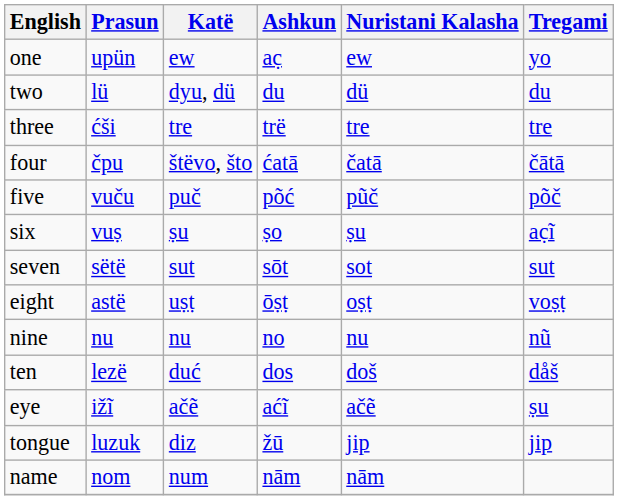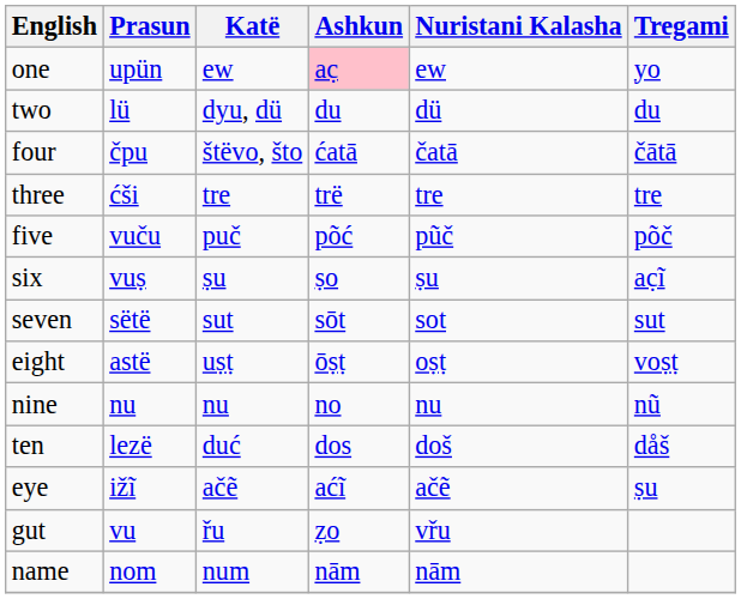 <table class="wikitable">
 <tr>
 <th>English</th>
 <th><a href='#'>Prasun</a></th>
 <th><a href='#'>Katë</a></th>
 <th><a href='#'>Ashkun</a></th>
 <th><a href='#'>Nuristani Kalasha</a></th>
 <th><a href='#'>Tregami</a></th>
 </tr>
 <tr>
 <td>one</td>
 <td><a href='#'>upün</a></td>
 <td><a href='#'>ew</a></td>
-<td><a href='#'>ac̣</a></td>
+<td style="background: pink;"><a href='#'>ac̣</a></td>
 <td><a href='#'>ew</a></td>
 <td><a href='#'>yo</a></td>
 </tr>
 <tr>
 <td>two</td>
 <td><a href='#'>lü</a></td>
 <td><a href='#'>dyu</a>, <a href='#'>dü</a></td>
 <td><a href='#'>du</a></td>
 <td><a href='#'>dü</a></td>
 <td><a href='#'>du</a></td>
 </tr>
 <tr>
+<td>four</td>
+<td><a href='#'>čpu</a></td>
+<td><a href='#'>štëvo</a>, <a href='#'>što</a></td>
+<td><a href='#'>ćatā</a></td>
+<td><a href='#'>čatā</a></td>
+<td><a href='#'>čātā</a></td>
+</tr>
+<tr>
 <td>three</td>
 <td><a href='#'>ćši</a></td>
 <td><a href='#'>tre</a></td>
 <td><a href='#'>trë</a></td>
 <td><a href='#'>tre</a></td>
 <td><a href='#'>tre</a></td>
-</tr>
-<tr>
-<td>four</td>
-<td><a href='#'>čpu</a></td>
-<td><a href='#'>štëvo</a>, <a href='#'>što</a></td>
-<td><a href='#'>ćatā</a></td>
-<td><a href='#'>čatā</a></td>
-<td><a href='#'>čātā</a></td>
 </tr>
 <tr>
 <td>five</td>
 <td><a href='#'>vuču</a></td>
 <td><a href='#'>puč</a></td>
 <td><a href='#'>põć</a></td>
 <td><a href='#'>pũč</a></td>
 <td><a href='#'>põč</a></td>
 </tr>
 <tr>
 <td>six</td>
 <td><a href='#'>vuṣ</a></td>
 <td><a href='#'>ṣu</a></td>
 <td><a href='#'>ṣo</a></td>
 <td><a href='#'>ṣu</a></td>
 <td><a href='#'>ac̣ĩ</a></td>
 </tr>
 <tr>
 <td>seven</td>
 <td><a href='#'>sëtë</a></td>
 <td><a href='#'>sut</a></td>
 <td><a href='#'>sōt</a></td>
 <td><a href='#'>sot</a></td>
 <td><a href='#'>sut</a></td>
 </tr>
 <tr>
 <td>eight</td>
 <td><a href='#'>astë</a></td>
 <td><a href='#'>uṣṭ</a></td>
 <td><a href='#'>ōṣṭ</a></td>
 <td><a href='#'>oṣṭ</a></td>
 <td><a href='#'>voṣṭ</a></td>
 </tr>
 <tr>
 <td>nine</td>
 <td><a href='#'>nu</a></td>
 <td><a href='#'>nu</a></td>
 <td><a href='#'>no</a></td>
 <td><a href='#'>nu</a></td>
 <td><a href='#'>nũ</a></td>
 </tr>
 <tr>
 <td>ten</td>
 <td><a href='#'>lezë</a></td>
 <td><a href='#'>duć</a></td>
 <td><a href='#'>dos</a></td>
 <td><a href='#'>doš</a></td>
 <td><a href='#'>dåš</a></td>
 </tr>
 <tr>
 <td>eye</td>
 <td><a href='#'>ižĩ</a></td>
 <td><a href='#'>ačẽ</a></td>
 <td><a href='#'>aćĩ</a></td>
 <td><a href='#'>ačẽ</a></td>
 <td><a href='#'>ṣu</a></td>
 </tr>
 <tr>
-<td>tongue</td>
-<td><a href='#'>luzuk</a></td>
-<td><a href='#'>diz</a></td>
-<td><a href='#'>žū</a></td>
-<td><a href='#'>jip</a></td>
-<td><a href='#'>jip</a></td>
+<td>gut</td>
+<td><a href='#'>vu</a></td>
+<td><a href='#'>řu</a></td>
+<td><a href='#'>ẓo</a></td>
+<td><a href='#'>vřu</a></td>
+<td></td>
 </tr>
 <tr>
 <td>name</td>
 <td><a href='#'>nom</a></td>
 <td><a href='#'>num</a></td>
 <td><a href='#'>nām</a></td>
 <td><a href='#'>nām</a></td>
 <td></td>
 </tr>
 <tr>
 </tr>
 </table>
